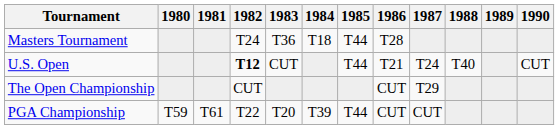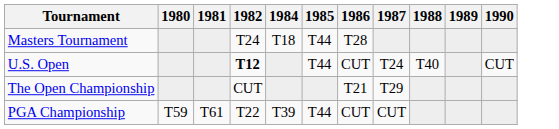 <table class="wikitable" style="font-size:95%;text-align:center;">
 <tr>
 <th>Tournament</th>
 <th>1980</th>
 <th>1981</th>
 <th>1982</th>
-<th>1983</th>
 <th>1984</th>
 <th>1985</th>
 <th>1986</th>
 <th>1987</th>
 <th>1988</th>
 <th>1989</th>
 <th>1990</th>
 </tr>
 <tr>
 <td align=left><a href='#'>Masters Tournament</a></td>
 <td style="background:#eeeeee;"></td>
 <td style="background:#eeeeee;"></td>
 <td>T24</td>
-<td>T36</td>
 <td>T18</td>
 <td>T44</td>
 <td>T28</td>
 <td style="background:#eeeeee;"></td>
 <td style="background:#eeeeee;"></td>
 <td style="background:#eeeeee;"></td>
 <td style="background:#eeeeee;"></td>
 </tr>
 <tr>
 <td align=left><a href='#'>U.S. Open</a></td>
 <td style="background:#eeeeee;"></td>
 <td style="background:#eeeeee;"></td>
 <td><strong>T12</strong></td>
-<td>CUT</td>
 <td style="background:#eeeeee;"></td>
 <td>T44</td>
-<td>T21</td>
+<td>CUT</td>
 <td>T24</td>
 <td>T40</td>
 <td style="background:#eeeeee;"></td>
 <td>CUT</td>
 </tr>
 <tr>
 <td align=left><a href='#'>The Open Championship</a></td>
 <td style="background:#eeeeee;"></td>
 <td style="background:#eeeeee;"></td>
 <td>CUT</td>
 <td style="background:#eeeeee;"></td>
 <td style="background:#eeeeee;"></td>
-<td style="background:#eeeeee;"></td>
-<td>CUT</td>
+<td>T21</td>
 <td>T29</td>
 <td style="background:#eeeeee;"></td>
 <td style="background:#eeeeee;"></td>
 <td style="background:#eeeeee;"></td>
 </tr>
 <tr>
 <td align=left><a href='#'>PGA Championship</a></td>
 <td>T59</td>
 <td>T61</td>
 <td>T22</td>
-<td>T20</td>
 <td>T39</td>
 <td>T44</td>
 <td>CUT</td>
 <td>CUT</td>
 <td style="background:#eeeeee;"></td>
 <td style="background:#eeeeee;"></td>
 <td style="background:#eeeeee;"></td>
 </tr>
 </table>
